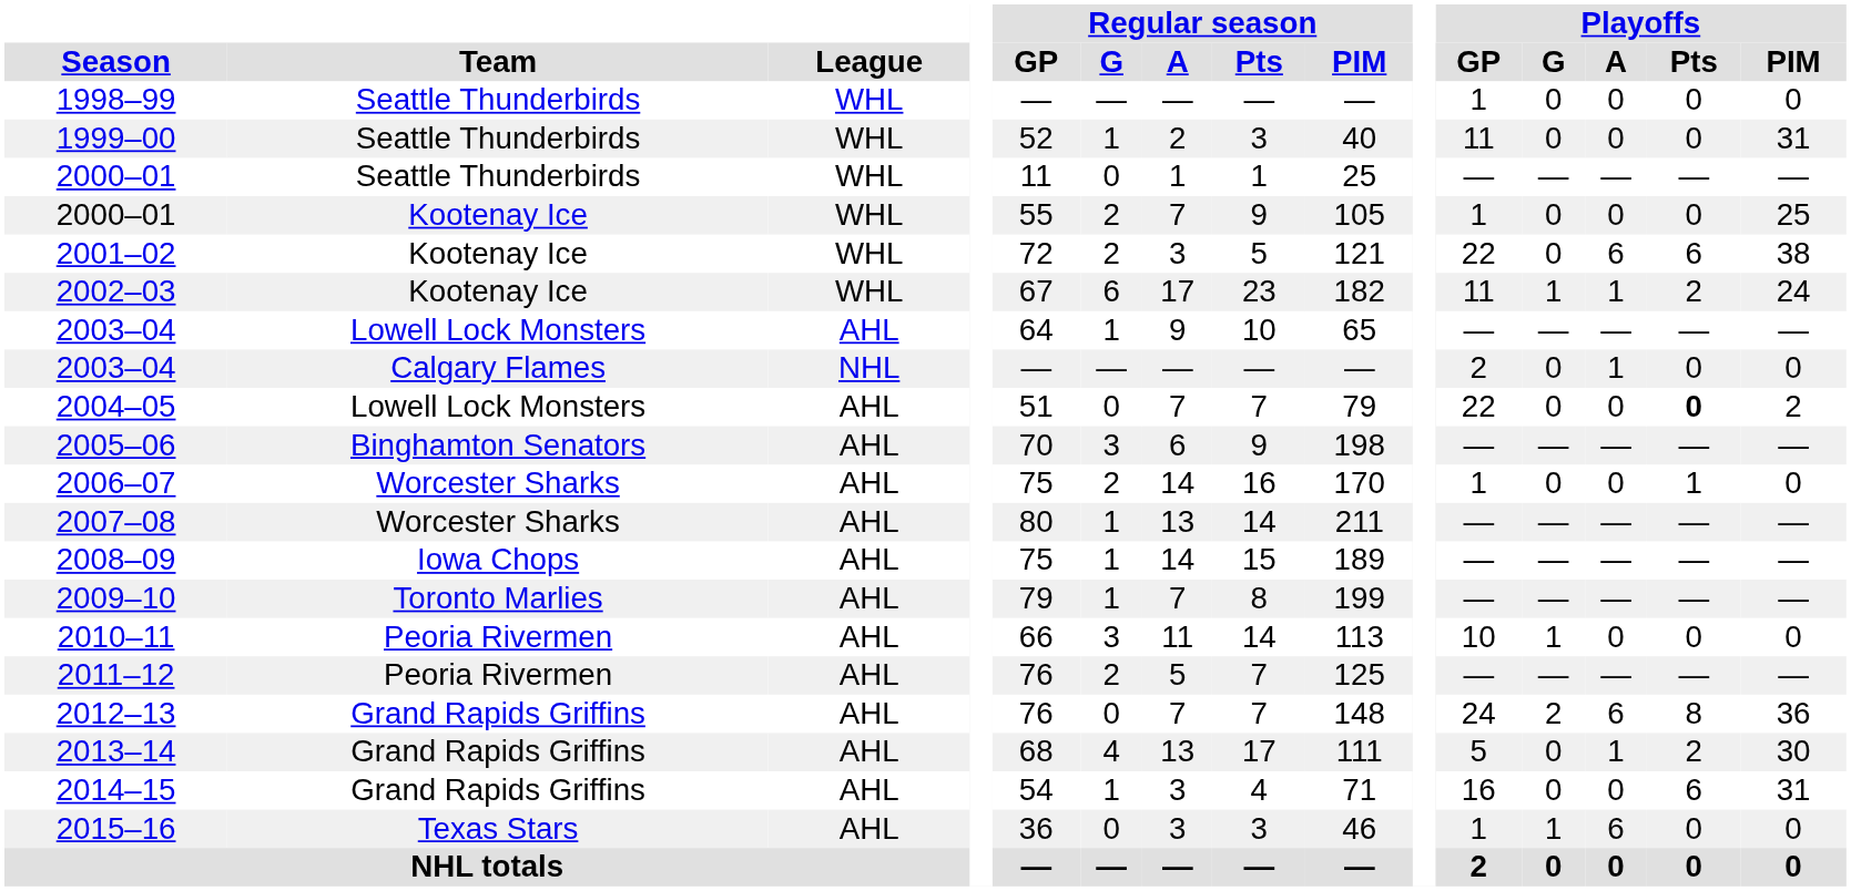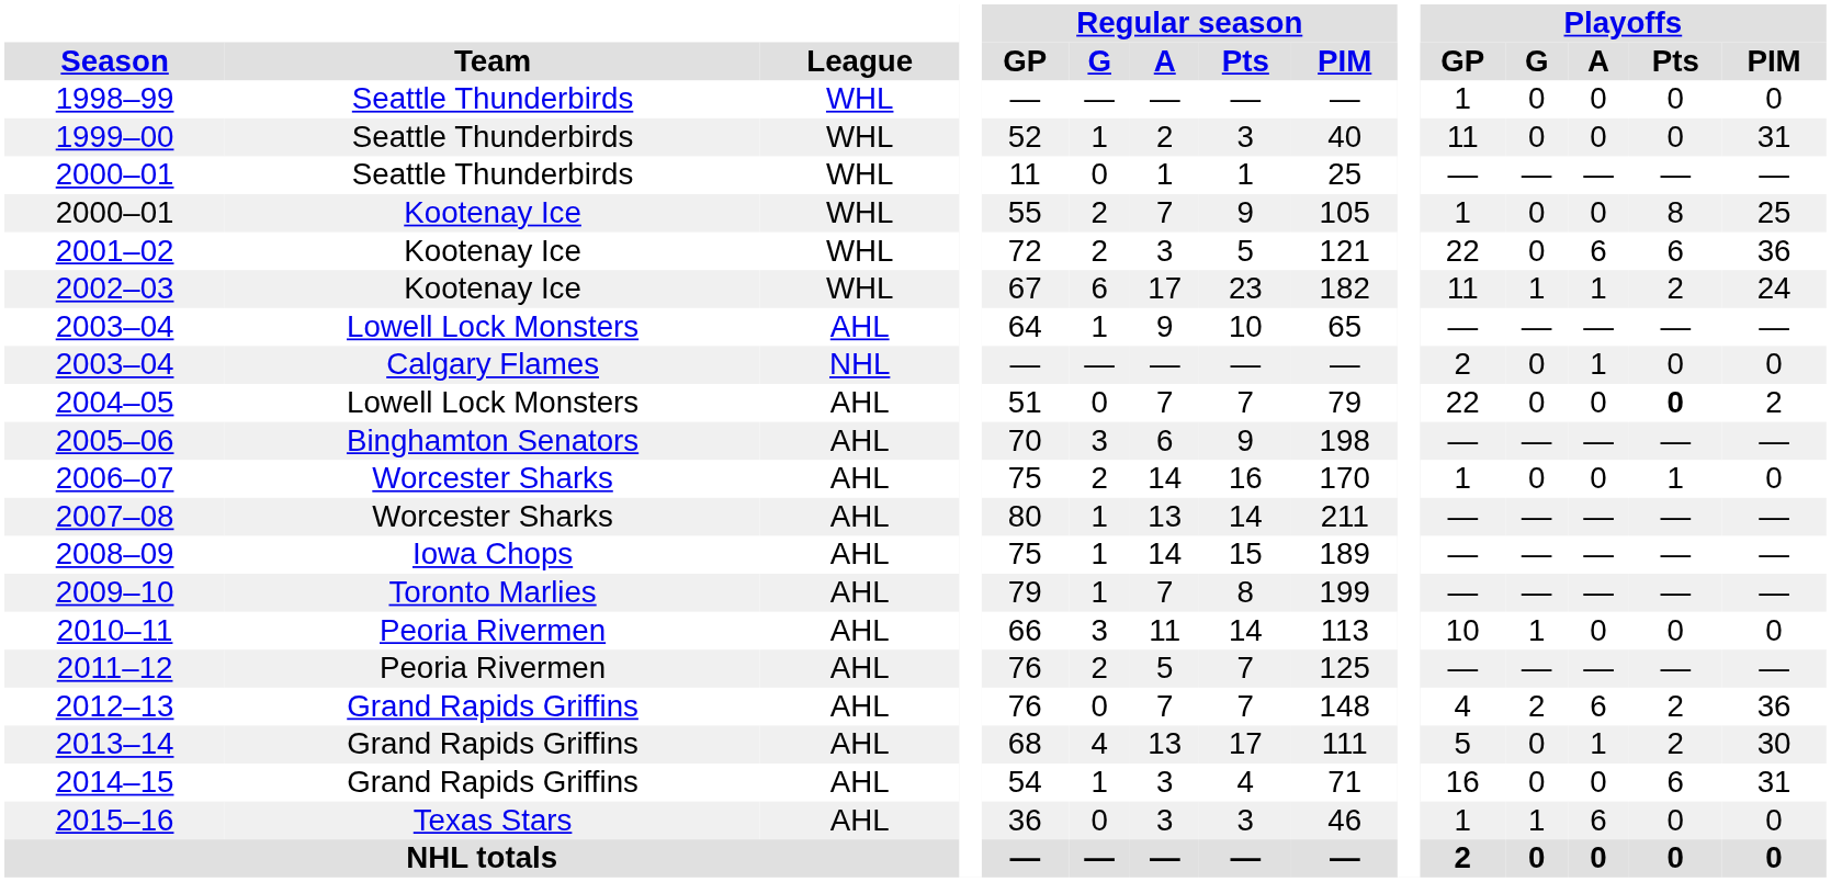 <table border="0" cellpadding="1" cellspacing="0" style="text-align:center; width:60em">
 <tr bgcolor="#e0e0e0">
 <th colspan="3" bgcolor="#ffffff"> </th>
 <th rowspan="99" bgcolor="#ffffff"> </th>
 <th colspan="5"><a href='#'>Regular season</a></th>
 <th rowspan="99" bgcolor="#ffffff"> </th>
 <th colspan="5"><a href='#'>Playoffs</a></th>
 </tr>
 <tr bgcolor="#e0e0e0">
 <th><a href='#'>Season</a></th>
 <th>Team</th>
 <th>League</th>
 <th>GP</th>
 <th><a href='#'>G</a></th>
 <th><a href='#'>A</a></th>
 <th><a href='#'>Pts</a></th>
 <th><a href='#'>PIM</a></th>
 <th>GP</th>
 <th>G</th>
 <th>A</th>
 <th>Pts</th>
 <th>PIM</th>
 </tr>
 <tr>
 <td><a href='#'>1998–99</a></td>
 <td><a href='#'>Seattle Thunderbirds</a></td>
 <td><a href='#'>WHL</a></td>
 <td>—</td>
 <td>—</td>
 <td>—</td>
 <td>—</td>
 <td>—</td>
 <td>1</td>
 <td>0</td>
 <td>0</td>
 <td>0</td>
 <td>0</td>
 </tr>
 <tr bgcolor="#f0f0f0">
 <td><a href='#'>1999–00</a></td>
 <td>Seattle Thunderbirds</td>
 <td>WHL</td>
 <td>52</td>
 <td>1</td>
 <td>2</td>
 <td>3</td>
 <td>40</td>
 <td>11</td>
 <td>0</td>
 <td>0</td>
 <td>0</td>
 <td>31</td>
 </tr>
 <tr>
 <td><a href='#'>2000–01</a></td>
 <td>Seattle Thunderbirds</td>
 <td>WHL</td>
 <td>11</td>
 <td>0</td>
 <td>1</td>
 <td>1</td>
 <td>25</td>
 <td>—</td>
 <td>—</td>
 <td>—</td>
 <td>—</td>
 <td>—</td>
 </tr>
 <tr bgcolor="#f0f0f0">
 <td>2000–01</td>
 <td><a href='#'>Kootenay Ice</a></td>
 <td>WHL</td>
 <td>55</td>
 <td>2</td>
 <td>7</td>
 <td>9</td>
 <td>105</td>
 <td>1</td>
 <td>0</td>
 <td>0</td>
-<td>0</td>
+<td>8</td>
 <td>25</td>
 </tr>
 <tr>
 <td><a href='#'>2001–02</a></td>
 <td>Kootenay Ice</td>
 <td>WHL</td>
 <td>72</td>
 <td>2</td>
 <td>3</td>
 <td>5</td>
 <td>121</td>
 <td>22</td>
 <td>0</td>
 <td>6</td>
 <td>6</td>
-<td>38</td>
+<td>36</td>
 </tr>
 <tr bgcolor="#f0f0f0">
 <td><a href='#'>2002–03</a></td>
 <td>Kootenay Ice</td>
 <td>WHL</td>
 <td>67</td>
 <td>6</td>
 <td>17</td>
 <td>23</td>
 <td>182</td>
 <td>11</td>
 <td>1</td>
 <td>1</td>
 <td>2</td>
 <td>24</td>
 </tr>
 <tr>
 <td><a href='#'>2003–04</a></td>
 <td><a href='#'>Lowell Lock Monsters</a></td>
 <td><a href='#'>AHL</a></td>
 <td>64</td>
 <td>1</td>
 <td>9</td>
 <td>10</td>
 <td>65</td>
 <td>—</td>
 <td>—</td>
 <td>—</td>
 <td>—</td>
 <td>—</td>
 </tr>
 <tr bgcolor="#f0f0f0">
 <td><a href='#'>2003–04</a></td>
 <td><a href='#'>Calgary Flames</a></td>
 <td><a href='#'>NHL</a></td>
 <td>—</td>
 <td>—</td>
 <td>—</td>
 <td>—</td>
 <td>—</td>
 <td>2</td>
 <td>0</td>
 <td>1</td>
 <td>0</td>
 <td>0</td>
 </tr>
 <tr>
 <td><a href='#'>2004–05</a></td>
 <td>Lowell Lock Monsters</td>
 <td>AHL</td>
 <td>51</td>
 <td>0</td>
 <td>7</td>
 <td>7</td>
 <td>79</td>
 <td>22</td>
 <td>0</td>
 <td>0</td>
 <td><strong>0</strong></td>
 <td>2</td>
 </tr>
 <tr bgcolor="#f0f0f0">
 <td><a href='#'>2005–06</a></td>
 <td><a href='#'>Binghamton Senators</a></td>
 <td>AHL</td>
 <td>70</td>
 <td>3</td>
 <td>6</td>
 <td>9</td>
 <td>198</td>
 <td>—</td>
 <td>—</td>
 <td>—</td>
 <td>—</td>
 <td>—</td>
 </tr>
 <tr>
 <td><a href='#'>2006–07</a></td>
 <td><a href='#'>Worcester Sharks</a></td>
 <td>AHL</td>
 <td>75</td>
 <td>2</td>
 <td>14</td>
 <td>16</td>
 <td>170</td>
 <td>1</td>
 <td>0</td>
 <td>0</td>
 <td>1</td>
 <td>0</td>
 </tr>
 <tr bgcolor="#f0f0f0">
 <td><a href='#'>2007–08</a></td>
 <td>Worcester Sharks</td>
 <td>AHL</td>
 <td>80</td>
 <td>1</td>
 <td>13</td>
 <td>14</td>
 <td>211</td>
 <td>—</td>
 <td>—</td>
 <td>—</td>
 <td>—</td>
 <td>—</td>
 </tr>
 <tr>
 <td><a href='#'>2008–09</a></td>
 <td><a href='#'>Iowa Chops</a></td>
 <td>AHL</td>
 <td>75</td>
 <td>1</td>
 <td>14</td>
 <td>15</td>
 <td>189</td>
 <td>—</td>
 <td>—</td>
 <td>—</td>
 <td>—</td>
 <td>—</td>
 </tr>
 <tr bgcolor="#f0f0f0">
 <td><a href='#'>2009–10</a></td>
 <td><a href='#'>Toronto Marlies</a></td>
 <td>AHL</td>
 <td>79</td>
 <td>1</td>
 <td>7</td>
 <td>8</td>
 <td>199</td>
 <td>—</td>
 <td>—</td>
 <td>—</td>
 <td>—</td>
 <td>—</td>
 </tr>
 <tr>
 <td><a href='#'>2010–11</a></td>
 <td><a href='#'>Peoria Rivermen</a></td>
 <td>AHL</td>
 <td>66</td>
 <td>3</td>
 <td>11</td>
 <td>14</td>
 <td>113</td>
 <td>10</td>
 <td>1</td>
 <td>0</td>
 <td>0</td>
 <td>0</td>
 </tr>
 <tr bgcolor="#f0f0f0">
 <td><a href='#'>2011–12</a></td>
 <td>Peoria Rivermen</td>
 <td>AHL</td>
 <td>76</td>
 <td>2</td>
 <td>5</td>
 <td>7</td>
 <td>125</td>
 <td>—</td>
 <td>—</td>
 <td>—</td>
 <td>—</td>
 <td>—</td>
 </tr>
 <tr>
 <td><a href='#'>2012–13</a></td>
 <td><a href='#'>Grand Rapids Griffins</a></td>
 <td>AHL</td>
 <td>76</td>
 <td>0</td>
 <td>7</td>
 <td>7</td>
 <td>148</td>
-<td>24</td>
+<td>4</td>
 <td>2</td>
 <td>6</td>
-<td>8</td>
+<td>2</td>
 <td>36</td>
 </tr>
 <tr bgcolor="#f0f0f0">
 <td><a href='#'>2013–14</a></td>
 <td>Grand Rapids Griffins</td>
 <td>AHL</td>
 <td>68</td>
 <td>4</td>
 <td>13</td>
 <td>17</td>
 <td>111</td>
 <td>5</td>
 <td>0</td>
 <td>1</td>
 <td>2</td>
 <td>30</td>
 </tr>
 <tr>
 <td><a href='#'>2014–15</a></td>
 <td>Grand Rapids Griffins</td>
 <td>AHL</td>
 <td>54</td>
 <td>1</td>
 <td>3</td>
 <td>4</td>
 <td>71</td>
 <td>16</td>
 <td>0</td>
 <td>0</td>
 <td>6</td>
 <td>31</td>
 </tr>
 <tr bgcolor="#f0f0f0">
 <td><a href='#'>2015–16</a></td>
 <td><a href='#'>Texas Stars</a></td>
 <td>AHL</td>
 <td>36</td>
 <td>0</td>
 <td>3</td>
 <td>3</td>
 <td>46</td>
 <td>1</td>
 <td>1</td>
 <td>6</td>
 <td>0</td>
 <td>0</td>
 </tr>
 <tr bgcolor="#e0e0e0">
 <th colspan="3">NHL totals</th>
 <th>—</th>
 <th>—</th>
 <th>—</th>
 <th>—</th>
 <th>—</th>
 <th>2</th>
 <th>0</th>
 <th>0</th>
 <th>0</th>
 <th>0</th>
 </tr>
 </table>
